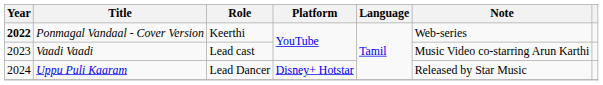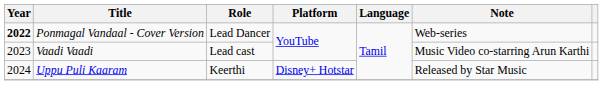 <table class="wikitable sortable">
 <tr>
 <th>Year</th>
 <th>Title</th>
 <th>Role</th>
 <th>Platform</th>
 <th>Language</th>
 <th>Note</th>
 <th></th>
 </tr>
 <tr>
 <td><strong>2022</strong></td>
 <td><em>Ponmagal Vandaal - Cover Version</em></td>
-<td>Keerthi</td>
+<td>Lead Dancer</td>
 <td rowspan="2"><a href='#'>YouTube</a></td>
 <td rowspan="3"><a href='#'>Tamil</a></td>
 <td>Web-series</td>
 <td></td>
 </tr>
 <tr>
 <td>2023</td>
 <td><em>Vaadi Vaadi</em></td>
 <td>Lead cast</td>
 <td>Music Video co-starring Arun Karthi</td>
 <td></td>
 </tr>
 <tr>
 <td>2024</td>
 <td><em><a href='#'>Uppu Puli Kaaram</a></em></td>
-<td>Lead Dancer</td>
+<td>Keerthi</td>
 <td><a href='#'>Disney+ Hotstar</a></td>
 <td>Released by Star Music</td>
 <td></td>
 </tr>
 <tr>
 </tr>
 </table>
